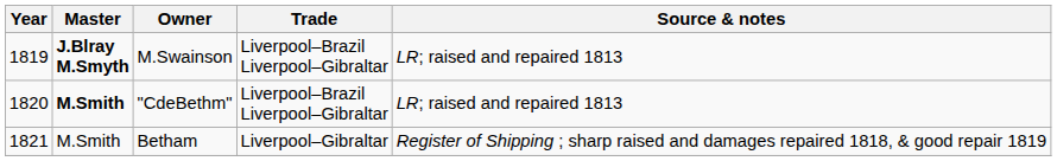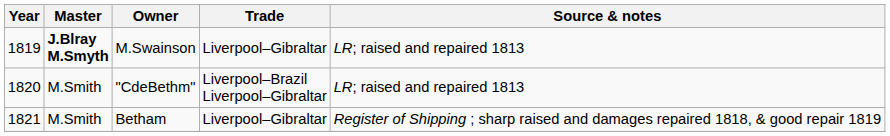 <table class=" wikitable">
 <tr>
 <th>Year</th>
 <th>Master</th>
 <th>Owner</th>
 <th>Trade</th>
 <th>Source & notes</th>
 </tr>
 <tr>
 <td>1819</td>
 <td><strong>J.Blray<br>M.Smyth</strong></td>
 <td>M.Swainson</td>
-<td>Liverpool–Brazil<br>Liverpool–Gibraltar</td>
+<td>Liverpool–Gibraltar</td>
 <td><em>LR</em>; raised and repaired 1813</td>
 </tr>
 <tr>
 <td>1820</td>
-<td><strong>M.Smith</strong></td>
+<td>M.Smith</td>
 <td>"CdeBethm"</td>
 <td>Liverpool–Brazil<br>Liverpool–Gibraltar</td>
 <td><em>LR</em>; raised and repaired 1813</td>
 </tr>
 <tr>
 <td>1821</td>
 <td>M.Smith</td>
 <td>Betham</td>
 <td>Liverpool–Gibraltar</td>
 <td><em>Register of Shipping </em>; sharp raised and damages repaired 1818, & good repair 1819</td>
 </tr>
 <tr>
 </tr>
 </table>
